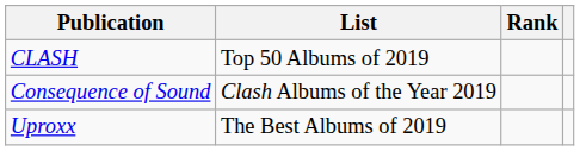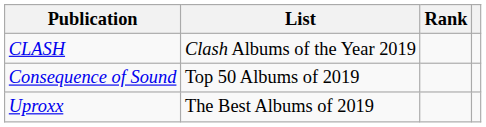 <table class="sortable wikitable">
 <tr>
 <th>Publication</th>
 <th>List</th>
 <th>Rank</th>
 <th class="unsortable"></th>
 </tr>
 <tr>
 <td><em><a href='#'>CLASH</a></em></td>
-<td>Top 50 Albums of 2019</td>
+<td><em>Clash</em> Albums of the Year 2019</td>
 <td></td>
 <td></td>
 </tr>
 <tr>
 <td><em><a href='#'>Consequence of Sound</a></em></td>
-<td><em>Clash</em> Albums of the Year 2019</td>
+<td>Top 50 Albums of 2019</td>
 <td></td>
 <td></td>
 </tr>
 <tr>
 <td><em><a href='#'>Uproxx</a></em></td>
 <td>The Best Albums of 2019</td>
 <td></td>
 <td></td>
 </tr>
 </table>
